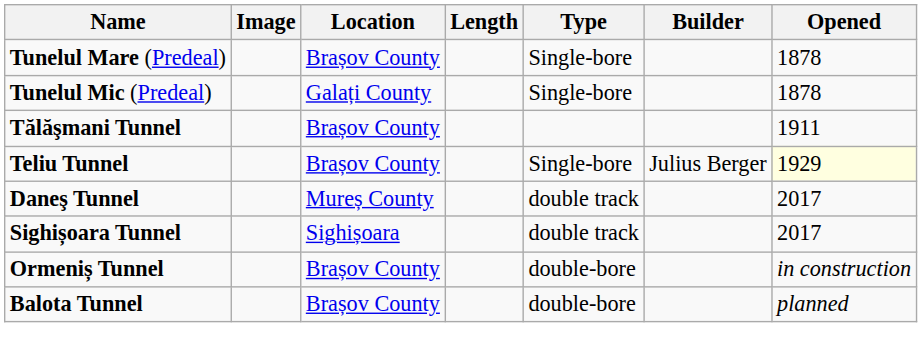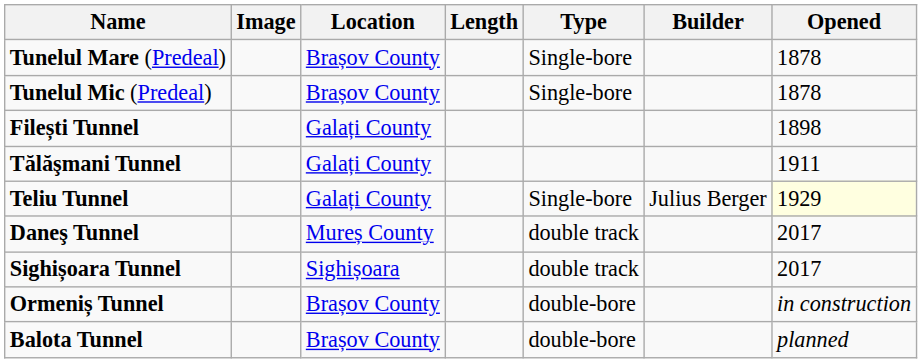 <table class="wikitable sortable">
 <tr>
 <th>Name</th>
 <th>Image</th>
 <th>Location</th>
 <th>Length</th>
 <th>Type</th>
 <th>Builder</th>
 <th>Opened</th>
 </tr>
 <tr>
 <td><strong>Tunelul Mare</strong> (<a href='#'>Predeal</a>)</td>
 <td></td>
 <td><a href='#'>Brașov County</a></td>
 <td></td>
 <td>Single-bore</td>
 <td></td>
 <td>1878</td>
 </tr>
 <tr>
 <td><strong>Tunelul Mic</strong> (<a href='#'>Predeal</a>)</td>
 <td></td>
-<td><a href='#'>Galați County</a></td>
+<td><a href='#'>Brașov County</a></td>
 <td></td>
 <td>Single-bore</td>
 <td></td>
 <td>1878</td>
 </tr>
 <tr>
+<td><strong>Filești Tunnel</strong></td>
+<td></td>
+<td><a href='#'>Galați County</a></td>
+<td></td>
+<td></td>
+<td></td>
+<td>1898</td>
+</tr>
+<tr>
 <td><strong>Tălăşmani Tunnel</strong></td>
 <td></td>
-<td><a href='#'>Brașov County</a></td>
+<td><a href='#'>Galați County</a></td>
 <td></td>
 <td></td>
 <td></td>
 <td>1911</td>
 </tr>
 <tr>
 <td><strong>Teliu Tunnel</strong></td>
 <td></td>
-<td><a href='#'>Brașov County</a></td>
+<td><a href='#'>Galați County</a></td>
 <td></td>
 <td>Single-bore</td>
 <td>Julius Berger</td>
 <td style="background: lightyellow;">1929</td>
 </tr>
 <tr>
 <td><strong>Daneş Tunnel</strong></td>
 <td></td>
 <td><a href='#'>Mureș County</a></td>
 <td></td>
 <td>double track</td>
 <td></td>
 <td>2017</td>
 </tr>
 <tr>
 <td><strong>Sighișoara Tunnel</strong></td>
 <td></td>
 <td><a href='#'>Sighișoara</a></td>
 <td></td>
 <td>double track</td>
 <td></td>
 <td>2017</td>
 </tr>
 <tr>
 <td><strong>Ormeniș Tunnel</strong></td>
 <td></td>
 <td><a href='#'>Brașov County</a></td>
 <td></td>
 <td>double-bore</td>
 <td></td>
 <td><em>in construction</em></td>
 </tr>
 <tr>
 <td><strong>Balota Tunnel</strong></td>
 <td></td>
 <td><a href='#'>Brașov County</a></td>
 <td></td>
 <td>double-bore</td>
 <td></td>
 <td><em>planned</em></td>
 </tr>
 </table>
